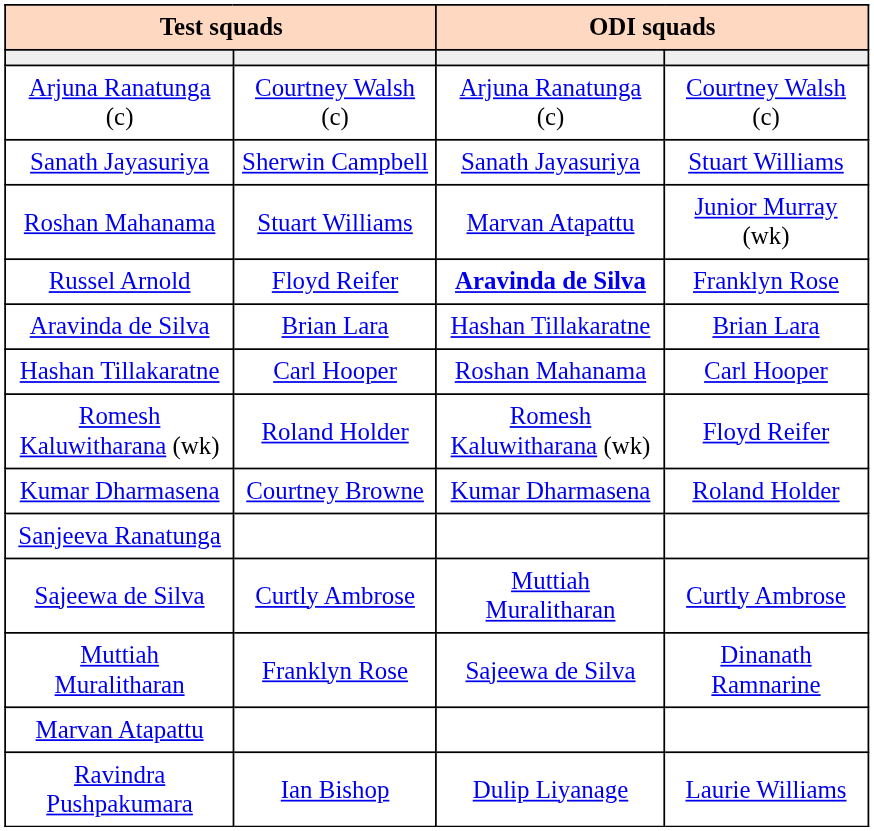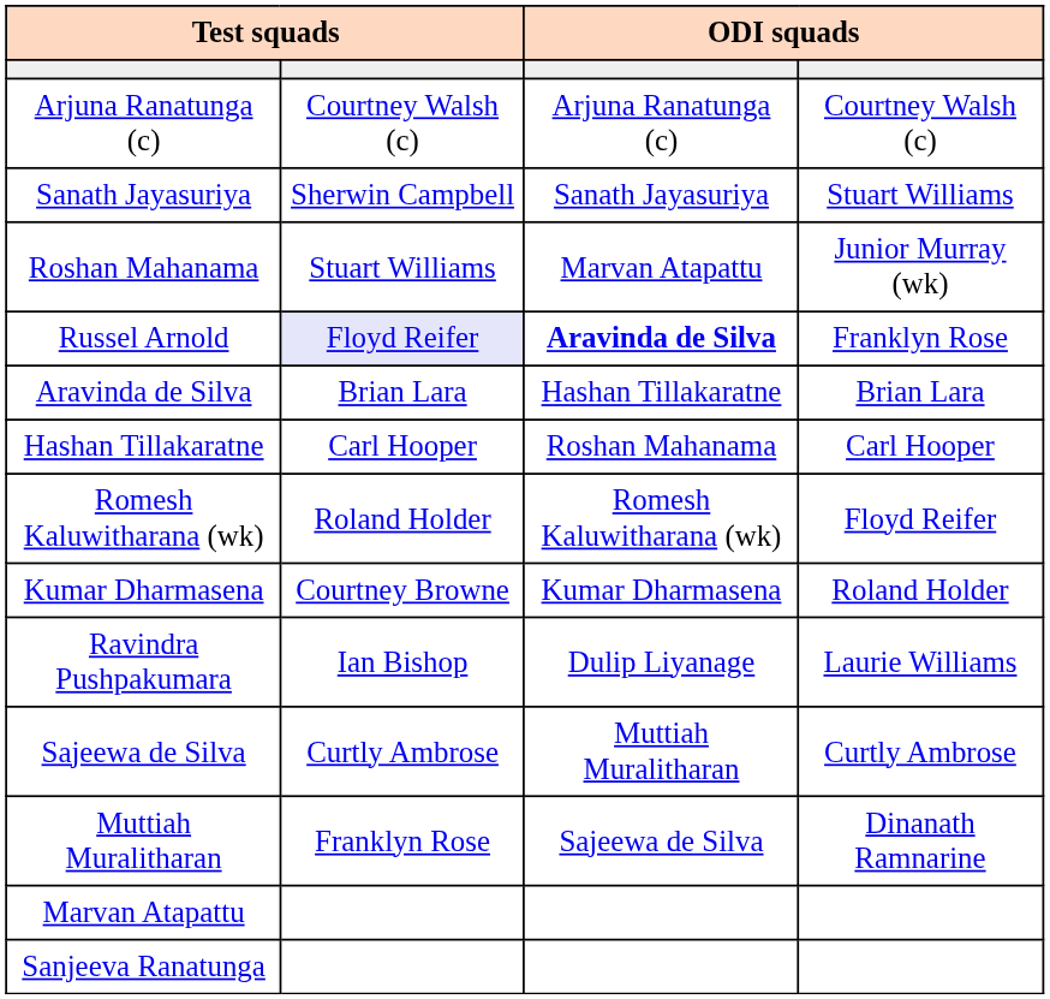 <table name="squads" border="0" cellpadding="4" cellspacing="0" style="text-align:center; font-size:90%; border-collapse:collapse;width:80%;margin:auto;">
 <tr>
 <th style="background:#FFD8C1; border: 1px solid #000000;" colspan=2>Test squads</th>
 <th style="background:#FFD8C1; border: 1px solid #000000;" colspan=2>ODI squads</th>
 </tr>
 <tr bgcolor="#efefef">
 <th style="border: 1px solid #000000;" width=16%><strong></strong></th>
 <th style="border: 1px solid #000000;" width=16%><strong></strong></th>
 <th style="border: 1px solid #000000;" width=16%><strong></strong></th>
 <th style="border: 1px solid #000000;" width=16%><strong></strong></th>
 </tr>
 <tr>
 <td style="border: 1px solid #000000;"><a href='#'>Arjuna Ranatunga</a> (c)</td>
 <td style="border: 1px solid #000000;"><a href='#'>Courtney Walsh</a> (c)</td>
 <td style="border: 1px solid #000000;"><a href='#'>Arjuna Ranatunga</a> (c)</td>
 <td style="border: 1px solid #000000;"><a href='#'>Courtney Walsh</a> (c)</td>
 </tr>
 <tr>
 <td style="border: 1px solid #000000;"><a href='#'>Sanath Jayasuriya</a></td>
 <td style="border: 1px solid #000000;"><a href='#'>Sherwin Campbell</a></td>
 <td style="border: 1px solid #000000;"><a href='#'>Sanath Jayasuriya</a></td>
 <td style="border: 1px solid #000000;"><a href='#'>Stuart Williams</a></td>
 </tr>
 <tr>
 <td style="border: 1px solid #000000;"><a href='#'>Roshan Mahanama</a></td>
 <td style="border: 1px solid #000000;"><a href='#'>Stuart Williams</a></td>
 <td style="border: 1px solid #000000;"><a href='#'>Marvan Atapattu</a></td>
 <td style="border: 1px solid #000000;"><a href='#'>Junior Murray</a> (wk)</td>
 </tr>
 <tr>
 <td style="border: 1px solid #000000;"><a href='#'>Russel Arnold</a></td>
-<td style="border: 1px solid #000000;"><a href='#'>Floyd Reifer</a></td>
+<td style="background: lavender; border: 1px solid #000000;"><a href='#'>Floyd Reifer</a></td>
 <td style="border: 1px solid #000000;"><strong><a href='#'>Aravinda de Silva</a></strong></td>
 <td style="border: 1px solid #000000;"><a href='#'>Franklyn Rose</a></td>
 </tr>
 <tr>
 <td style="border: 1px solid #000000;"><a href='#'>Aravinda de Silva</a></td>
 <td style="border: 1px solid #000000;"><a href='#'>Brian Lara</a></td>
 <td style="border: 1px solid #000000;"><a href='#'>Hashan Tillakaratne</a></td>
 <td style="border: 1px solid #000000;"><a href='#'>Brian Lara</a></td>
 </tr>
 <tr>
 <td style="border: 1px solid #000000;"><a href='#'>Hashan Tillakaratne</a></td>
 <td style="border: 1px solid #000000;"><a href='#'>Carl Hooper</a></td>
 <td style="border: 1px solid #000000;"><a href='#'>Roshan Mahanama</a></td>
 <td style="border: 1px solid #000000;"><a href='#'>Carl Hooper</a></td>
 </tr>
 <tr>
 <td style="border: 1px solid #000000;"><a href='#'>Romesh Kaluwitharana</a> (wk)</td>
 <td style="border: 1px solid #000000;"><a href='#'>Roland Holder</a></td>
 <td style="border: 1px solid #000000;"><a href='#'>Romesh Kaluwitharana</a> (wk)</td>
 <td style="border: 1px solid #000000;"><a href='#'>Floyd Reifer</a></td>
 </tr>
 <tr>
 <td style="border: 1px solid #000000;"><a href='#'>Kumar Dharmasena</a></td>
 <td style="border: 1px solid #000000;"><a href='#'>Courtney Browne</a></td>
 <td style="border: 1px solid #000000;"><a href='#'>Kumar Dharmasena</a></td>
 <td style="border: 1px solid #000000;"><a href='#'>Roland Holder</a></td>
 </tr>
 <tr>
-<td style="border: 1px solid #000000;"><a href='#'>Sanjeeva Ranatunga</a></td>
-<td style="border: 1px solid #000000;"></td>
-<td style="border: 1px solid #000000;"></td>
-<td style="border: 1px solid #000000;"></td>
+<td style="border: 1px solid #000000;"><a href='#'>Ravindra Pushpakumara</a></td>
+<td style="border: 1px solid #000000;"><a href='#'>Ian Bishop</a></td>
+<td style="border: 1px solid #000000;"><a href='#'>Dulip Liyanage</a></td>
+<td style="border: 1px solid #000000;"><a href='#'>Laurie Williams</a></td>
 </tr>
 <tr>
 <td style="border: 1px solid #000000;"><a href='#'>Sajeewa de Silva</a></td>
 <td style="border: 1px solid #000000;"><a href='#'>Curtly Ambrose</a></td>
 <td style="border: 1px solid #000000;"><a href='#'>Muttiah Muralitharan</a></td>
 <td style="border: 1px solid #000000;"><a href='#'>Curtly Ambrose</a></td>
 </tr>
 <tr>
 <td style="border: 1px solid #000000;"><a href='#'>Muttiah Muralitharan</a></td>
 <td style="border: 1px solid #000000;"><a href='#'>Franklyn Rose</a></td>
 <td style="border: 1px solid #000000;"><a href='#'>Sajeewa de Silva</a></td>
 <td style="border: 1px solid #000000;"><a href='#'>Dinanath Ramnarine</a></td>
 </tr>
 <tr>
 <td style="border: 1px solid #000000;"><a href='#'>Marvan Atapattu</a></td>
 <td style="border: 1px solid #000000;"></td>
 <td style="border: 1px solid #000000;"></td>
 <td style="border: 1px solid #000000;"></td>
 </tr>
 <tr>
-<td style="border: 1px solid #000000;"><a href='#'>Ravindra Pushpakumara</a></td>
-<td style="border: 1px solid #000000;"><a href='#'>Ian Bishop</a></td>
-<td style="border: 1px solid #000000;"><a href='#'>Dulip Liyanage</a></td>
-<td style="border: 1px solid #000000;"><a href='#'>Laurie Williams</a></td>
+<td style="border: 1px solid #000000;"><a href='#'>Sanjeeva Ranatunga</a></td>
+<td style="border: 1px solid #000000;"></td>
+<td style="border: 1px solid #000000;"></td>
+<td style="border: 1px solid #000000;"></td>
 </tr>
 </table>
